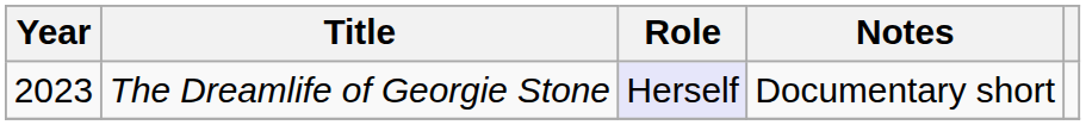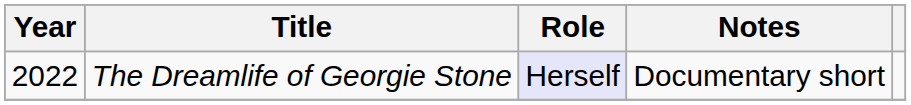 <table class="wikitable sortable">
 <tr>
 <th>Year</th>
 <th>Title</th>
 <th>Role</th>
 <th>Notes</th>
 <th class="unsortable"></th>
 </tr>
 <tr>
-<td>2023</td>
+<td>2022</td>
 <td><em>The Dreamlife of Georgie Stone</em></td>
 <td style="background: lavender;">Herself</td>
 <td>Documentary short</td>
 <td></td>
 </tr>
 <tr>
 </tr>
 </table>
